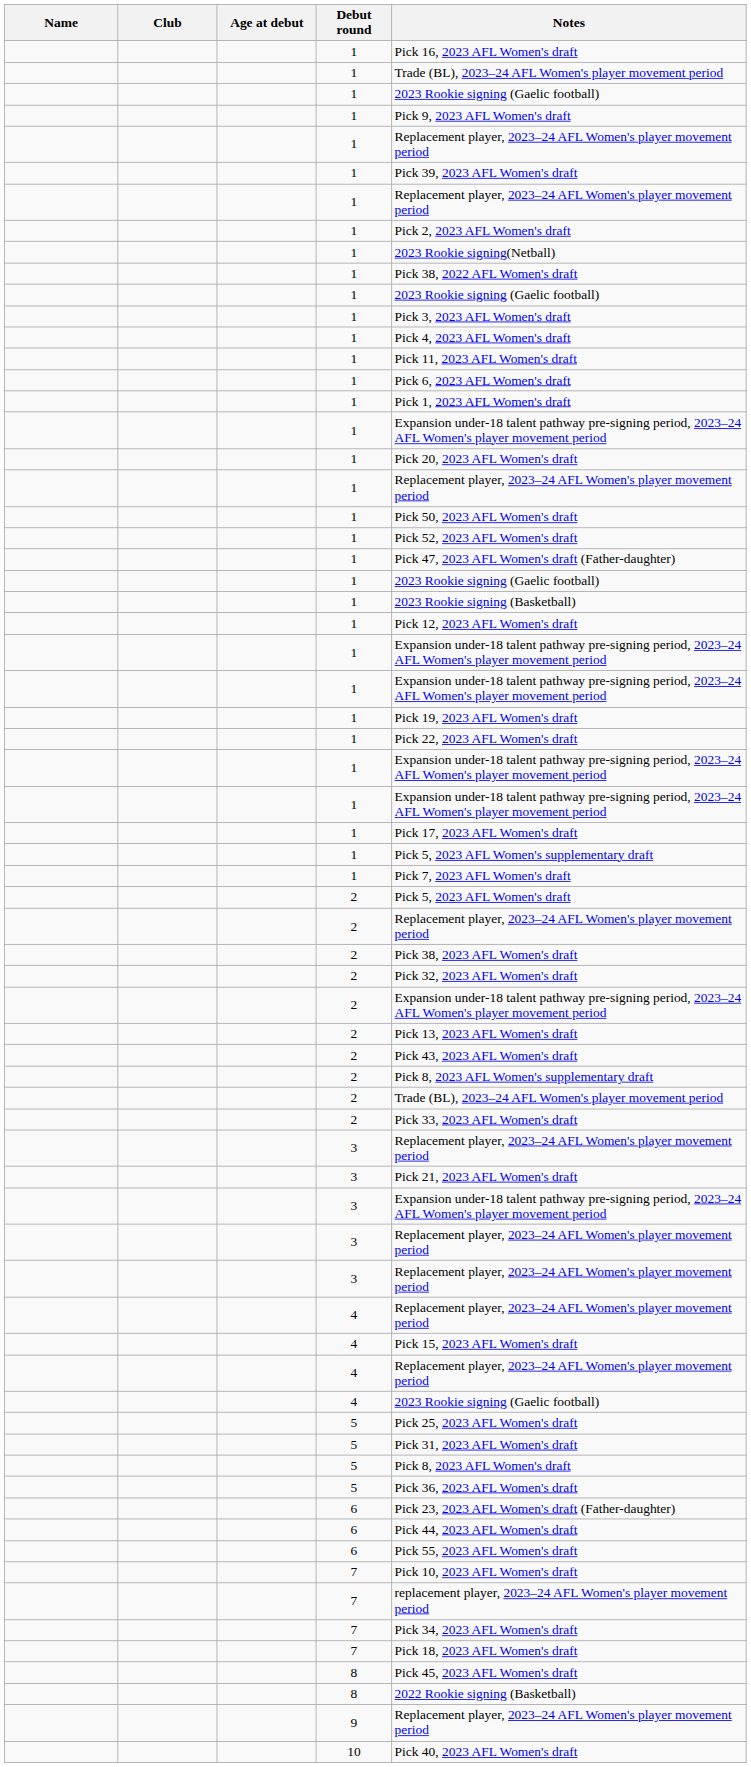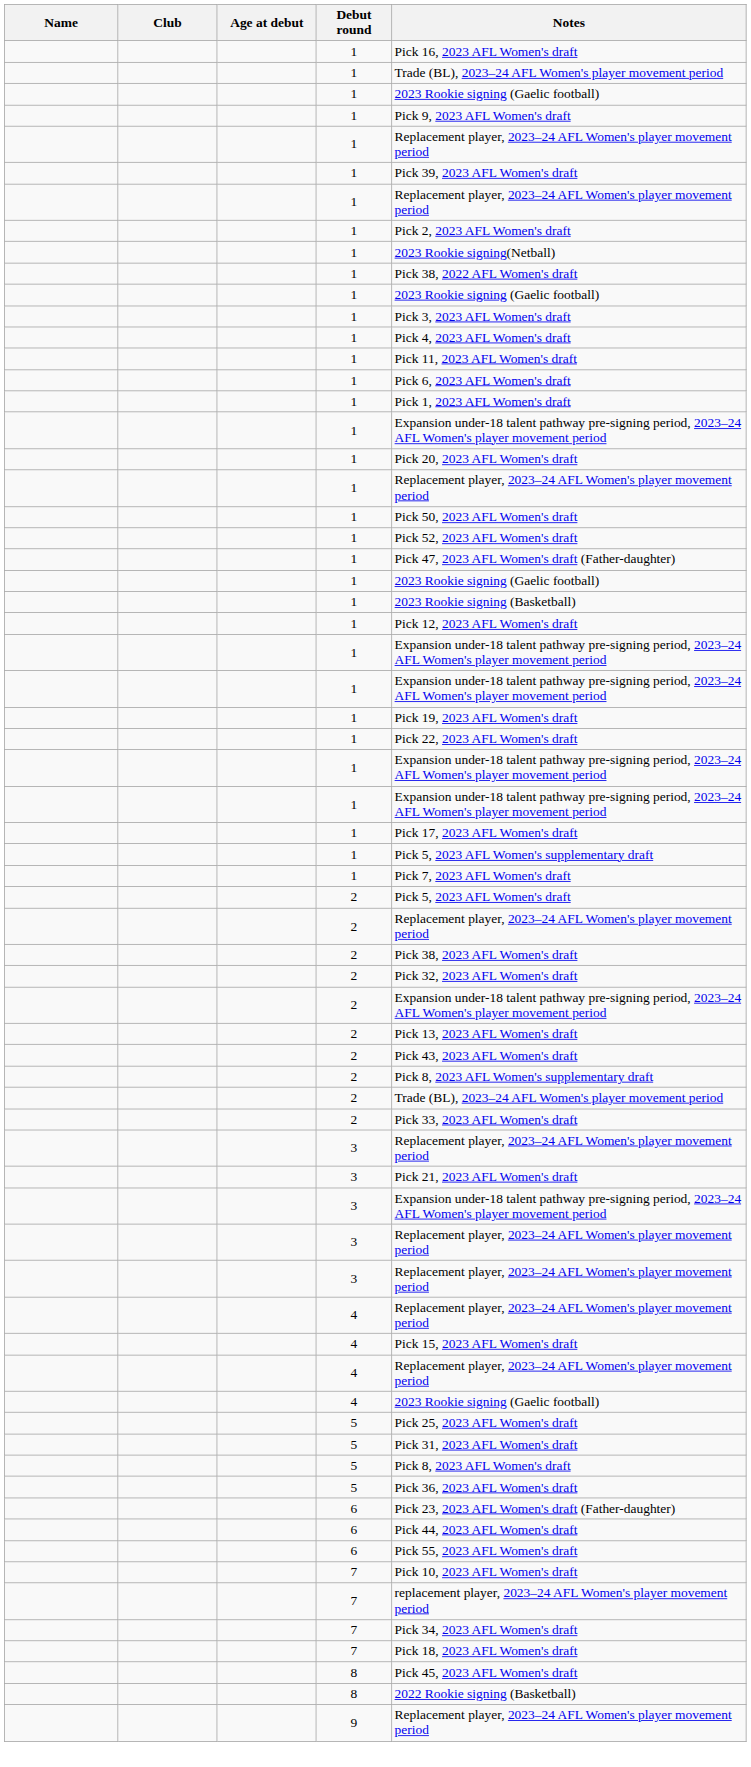 <table class="wikitable sortable" style="width:100%; text-align: center;">
 <tr style="background:#efefef;">
 <th style="width:8%;">Name</th>
 <th width=7%>Club</th>
 <th style="width:7%;">Age at debut</th>
 <th data-sort-type="number" width=5%>Debut<br>round</th>
 <th style="width:25%;">Notes</th>
 </tr>
 <tr>
 <td align="left"></td>
 <td></td>
 <td></td>
 <td>1</td>
 <td align="left">Pick 16, <a href='#'>2023 AFL Women's draft</a></td>
 </tr>
 <tr>
 <td align="left"></td>
 <td></td>
 <td></td>
 <td>1</td>
 <td align="left">Trade (BL), <a href='#'>2023–24 AFL Women's player movement period</a></td>
 </tr>
 <tr>
 <td align="left"></td>
 <td></td>
 <td></td>
 <td>1</td>
 <td align="left"><a href='#'>2023 Rookie signing</a> (Gaelic football)</td>
 </tr>
 <tr>
 <td align="left"></td>
 <td></td>
 <td></td>
 <td>1</td>
 <td align="left">Pick 9, <a href='#'>2023 AFL Women's draft</a></td>
 </tr>
 <tr>
 <td align="left"></td>
 <td></td>
 <td></td>
 <td>1</td>
 <td align="left">Replacement player, <a href='#'>2023–24 AFL Women's player movement period</a></td>
 </tr>
 <tr>
 <td align="left"></td>
 <td></td>
 <td></td>
 <td>1</td>
 <td align="left">Pick 39, <a href='#'>2023 AFL Women's draft</a></td>
 </tr>
 <tr>
 <td align="left"></td>
 <td></td>
 <td></td>
 <td>1</td>
 <td align="left">Replacement player, <a href='#'>2023–24 AFL Women's player movement period</a></td>
 </tr>
 <tr>
 <td align="left"></td>
 <td></td>
 <td></td>
 <td>1</td>
 <td align="left">Pick 2, <a href='#'>2023 AFL Women's draft</a></td>
 </tr>
 <tr>
 <td align="left"></td>
 <td></td>
 <td></td>
 <td>1</td>
 <td align="left"><a href='#'>2023 Rookie signing</a>(Netball)</td>
 </tr>
 <tr>
 <td align="left"></td>
 <td></td>
 <td></td>
 <td>1</td>
 <td align="left">Pick 38, <a href='#'>2022 AFL Women's draft</a></td>
 </tr>
 <tr>
 <td align="left"></td>
 <td></td>
 <td></td>
 <td>1</td>
 <td align="left"><a href='#'>2023 Rookie signing</a> (Gaelic football)</td>
 </tr>
 <tr>
 <td align="left"></td>
 <td></td>
 <td></td>
 <td>1</td>
 <td align="left">Pick 3, <a href='#'>2023 AFL Women's draft</a></td>
 </tr>
 <tr>
 <td align="left"></td>
 <td></td>
 <td></td>
 <td>1</td>
 <td align="left">Pick 4, <a href='#'>2023 AFL Women's draft</a></td>
 </tr>
 <tr>
 <td align="left"></td>
 <td></td>
 <td></td>
 <td>1</td>
 <td align="left">Pick 11, <a href='#'>2023 AFL Women's draft</a></td>
 </tr>
 <tr>
 <td align="left"></td>
 <td></td>
 <td></td>
 <td>1</td>
 <td align="left">Pick 6, <a href='#'>2023 AFL Women's draft</a></td>
 </tr>
 <tr>
 <td align="left"></td>
 <td></td>
 <td></td>
 <td>1</td>
 <td align="left">Pick 1, <a href='#'>2023 AFL Women's draft</a></td>
 </tr>
 <tr>
 <td align="left"></td>
 <td></td>
 <td></td>
 <td>1</td>
 <td align="left">Expansion under-18 talent pathway pre-signing period, <a href='#'>2023–24 AFL Women's player movement period</a></td>
 </tr>
 <tr>
 <td align="left"></td>
 <td></td>
 <td></td>
 <td>1</td>
 <td align="left">Pick 20, <a href='#'>2023 AFL Women's draft</a></td>
 </tr>
 <tr>
 <td align="left"></td>
 <td></td>
 <td></td>
 <td>1</td>
 <td align="left">Replacement player, <a href='#'>2023–24 AFL Women's player movement period</a></td>
 </tr>
 <tr>
 <td align="left"></td>
 <td></td>
 <td></td>
 <td>1</td>
 <td align="left">Pick 50, <a href='#'>2023 AFL Women's draft</a></td>
 </tr>
 <tr>
 <td align="left"></td>
 <td></td>
 <td></td>
 <td>1</td>
 <td align="left">Pick 52, <a href='#'>2023 AFL Women's draft</a></td>
 </tr>
 <tr>
 <td align="left"></td>
 <td></td>
 <td></td>
 <td>1</td>
 <td align="left">Pick 47, <a href='#'>2023 AFL Women's draft</a> (Father-daughter)</td>
 </tr>
 <tr>
 <td align="left"></td>
 <td></td>
 <td></td>
 <td>1</td>
 <td align="left"><a href='#'>2023 Rookie signing</a> (Gaelic football)</td>
 </tr>
 <tr>
 <td align="left"></td>
 <td></td>
 <td></td>
 <td>1</td>
 <td align="left"><a href='#'>2023 Rookie signing</a> (Basketball)</td>
 </tr>
 <tr>
 <td align="left"></td>
 <td></td>
 <td></td>
 <td>1</td>
 <td align="left">Pick 12, <a href='#'>2023 AFL Women's draft</a></td>
 </tr>
 <tr>
 <td align="left"></td>
 <td></td>
 <td></td>
 <td>1</td>
 <td align="left">Expansion under-18 talent pathway pre-signing period, <a href='#'>2023–24 AFL Women's player movement period</a></td>
 </tr>
 <tr>
 <td align="left"></td>
 <td></td>
 <td></td>
 <td>1</td>
 <td align="left">Expansion under-18 talent pathway pre-signing period, <a href='#'>2023–24 AFL Women's player movement period</a></td>
 </tr>
 <tr>
 <td align="left"></td>
 <td></td>
 <td></td>
 <td>1</td>
 <td align="left">Pick 19, <a href='#'>2023 AFL Women's draft</a></td>
 </tr>
 <tr>
 <td align="left"></td>
 <td></td>
 <td></td>
 <td>1</td>
 <td align="left">Pick 22, <a href='#'>2023 AFL Women's draft</a></td>
 </tr>
 <tr>
 <td align="left"></td>
 <td></td>
 <td></td>
 <td>1</td>
 <td align="left">Expansion under-18 talent pathway pre-signing period, <a href='#'>2023–24 AFL Women's player movement period</a></td>
 </tr>
 <tr>
 <td align="left"></td>
 <td></td>
 <td></td>
 <td>1</td>
 <td align="left">Expansion under-18 talent pathway pre-signing period, <a href='#'>2023–24 AFL Women's player movement period</a></td>
 </tr>
 <tr>
 <td align="left"></td>
 <td></td>
 <td></td>
 <td>1</td>
 <td align="left">Pick 17, <a href='#'>2023 AFL Women's draft</a></td>
 </tr>
 <tr>
 <td align="left"></td>
 <td></td>
 <td></td>
 <td>1</td>
 <td align="left">Pick 5, <a href='#'>2023 AFL Women's supplementary draft</a></td>
 </tr>
 <tr>
 <td align="left"></td>
 <td></td>
 <td></td>
 <td>1</td>
 <td align="left">Pick 7, <a href='#'>2023 AFL Women's draft</a></td>
 </tr>
 <tr>
 <td align="left"></td>
 <td></td>
 <td></td>
 <td>2</td>
 <td align="left">Pick 5, <a href='#'>2023 AFL Women's draft</a></td>
 </tr>
 <tr>
 <td align="left"></td>
 <td></td>
 <td></td>
 <td>2</td>
 <td align="left">Replacement player, <a href='#'>2023–24 AFL Women's player movement period</a></td>
 </tr>
 <tr>
 <td align="left"></td>
 <td></td>
 <td></td>
 <td>2</td>
 <td align="left">Pick 38, <a href='#'>2023 AFL Women's draft</a></td>
 </tr>
 <tr>
 <td align="left"></td>
 <td></td>
 <td></td>
 <td>2</td>
 <td align="left">Pick 32, <a href='#'>2023 AFL Women's draft</a></td>
 </tr>
 <tr>
 <td align="left"></td>
 <td></td>
 <td></td>
 <td>2</td>
 <td align="left">Expansion under-18 talent pathway pre-signing period, <a href='#'>2023–24 AFL Women's player movement period</a></td>
 </tr>
 <tr>
 <td align="left"></td>
 <td></td>
 <td></td>
 <td>2</td>
 <td align="left">Pick 13, <a href='#'>2023 AFL Women's draft</a></td>
 </tr>
 <tr>
 <td align="left"></td>
 <td></td>
 <td></td>
 <td>2</td>
 <td align="left">Pick 43, <a href='#'>2023 AFL Women's draft</a></td>
 </tr>
 <tr>
 <td align="left"></td>
 <td></td>
 <td></td>
 <td>2</td>
 <td align="left">Pick 8, <a href='#'>2023 AFL Women's supplementary draft</a></td>
 </tr>
 <tr>
 <td align="left"></td>
 <td></td>
 <td></td>
 <td>2</td>
 <td align="left">Trade (BL), <a href='#'>2023–24 AFL Women's player movement period</a></td>
 </tr>
 <tr>
 <td align="left"></td>
 <td></td>
 <td></td>
 <td>2</td>
 <td align="left">Pick 33, <a href='#'>2023 AFL Women's draft</a></td>
 </tr>
 <tr>
 <td align="left"></td>
 <td></td>
 <td></td>
 <td>3</td>
 <td align="left">Replacement player, <a href='#'>2023–24 AFL Women's player movement period</a></td>
 </tr>
 <tr>
 <td align="left"></td>
 <td></td>
 <td></td>
 <td>3</td>
 <td align="left">Pick 21, <a href='#'>2023 AFL Women's draft</a></td>
 </tr>
 <tr>
 <td align="left"></td>
 <td></td>
 <td></td>
 <td>3</td>
 <td align="left">Expansion under-18 talent pathway pre-signing period, <a href='#'>2023–24 AFL Women's player movement period</a></td>
 </tr>
 <tr>
 <td align="left"></td>
 <td></td>
 <td></td>
 <td>3</td>
 <td align="left">Replacement player, <a href='#'>2023–24 AFL Women's player movement period</a></td>
 </tr>
 <tr>
 <td align="left"></td>
 <td></td>
 <td></td>
 <td>3</td>
 <td align="left">Replacement player, <a href='#'>2023–24 AFL Women's player movement period</a></td>
 </tr>
 <tr>
 <td align="left"></td>
 <td></td>
 <td></td>
 <td>4</td>
 <td align="left">Replacement player, <a href='#'>2023–24 AFL Women's player movement period</a></td>
 </tr>
 <tr>
 <td align="left"></td>
 <td></td>
 <td></td>
 <td>4</td>
 <td align="left">Pick 15, <a href='#'>2023 AFL Women's draft</a></td>
 </tr>
 <tr>
 <td align="left"></td>
 <td></td>
 <td></td>
 <td>4</td>
 <td align="left">Replacement player, <a href='#'>2023–24 AFL Women's player movement period</a></td>
 </tr>
 <tr>
 <td align="left"></td>
 <td></td>
 <td></td>
 <td>4</td>
 <td align="left"><a href='#'>2023 Rookie signing</a> (Gaelic football)</td>
 </tr>
 <tr>
 <td align="left"></td>
 <td></td>
 <td></td>
 <td>5</td>
 <td align="left">Pick 25, <a href='#'>2023 AFL Women's draft</a></td>
 </tr>
 <tr>
 <td align="left"></td>
 <td></td>
 <td></td>
 <td>5</td>
 <td align="left">Pick 31, <a href='#'>2023 AFL Women's draft</a></td>
 </tr>
 <tr>
 <td align="left"></td>
 <td></td>
 <td></td>
 <td>5</td>
 <td align="left">Pick 8, <a href='#'>2023 AFL Women's draft</a></td>
 </tr>
 <tr>
 <td align="left"></td>
 <td></td>
 <td></td>
 <td>5</td>
 <td align="left">Pick 36, <a href='#'>2023 AFL Women's draft</a></td>
 </tr>
 <tr>
 <td align="left"></td>
 <td></td>
 <td></td>
 <td>6</td>
 <td align="left">Pick 23, <a href='#'>2023 AFL Women's draft</a> (Father-daughter)</td>
 </tr>
 <tr>
 <td align="left"></td>
 <td></td>
 <td></td>
 <td>6</td>
 <td align="left">Pick 44, <a href='#'>2023 AFL Women's draft</a></td>
 </tr>
 <tr>
 <td align="left"></td>
 <td></td>
 <td></td>
 <td>6</td>
 <td align="left">Pick 55, <a href='#'>2023 AFL Women's draft</a></td>
 </tr>
 <tr>
 <td align="left"></td>
 <td></td>
 <td></td>
 <td>7</td>
 <td align="left">Pick 10, <a href='#'>2023 AFL Women's draft</a></td>
 </tr>
 <tr>
 <td align="left"></td>
 <td></td>
 <td></td>
 <td>7</td>
 <td align="left">replacement player, <a href='#'>2023–24 AFL Women's player movement period</a></td>
 </tr>
 <tr>
 <td align="left"></td>
 <td></td>
 <td></td>
 <td>7</td>
 <td align="left">Pick 34, <a href='#'>2023 AFL Women's draft</a></td>
 </tr>
 <tr>
 <td align="left"></td>
 <td></td>
 <td></td>
 <td>7</td>
 <td align="left">Pick 18, <a href='#'>2023 AFL Women's draft</a></td>
 </tr>
 <tr>
 <td align="left"></td>
 <td></td>
 <td></td>
 <td>8</td>
 <td align="left">Pick 45, <a href='#'>2023 AFL Women's draft</a></td>
 </tr>
 <tr>
 <td align="left"></td>
 <td></td>
 <td></td>
 <td>8</td>
 <td align="left"><a href='#'>2022 Rookie signing</a> (Basketball)</td>
 </tr>
 <tr>
 <td align="left"></td>
 <td></td>
 <td></td>
 <td>9</td>
 <td align="left">Replacement player, <a href='#'>2023–24 AFL Women's player movement period</a></td>
 </tr>
-<tr>
-<td align="left"></td>
-<td></td>
-<td></td>
-<td>10</td>
-<td align="left">Pick 40, <a href='#'>2023 AFL Women's draft</a></td>
-</tr>
 </table>
